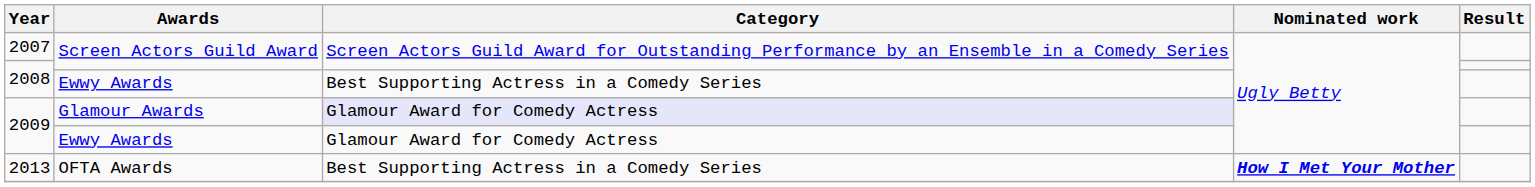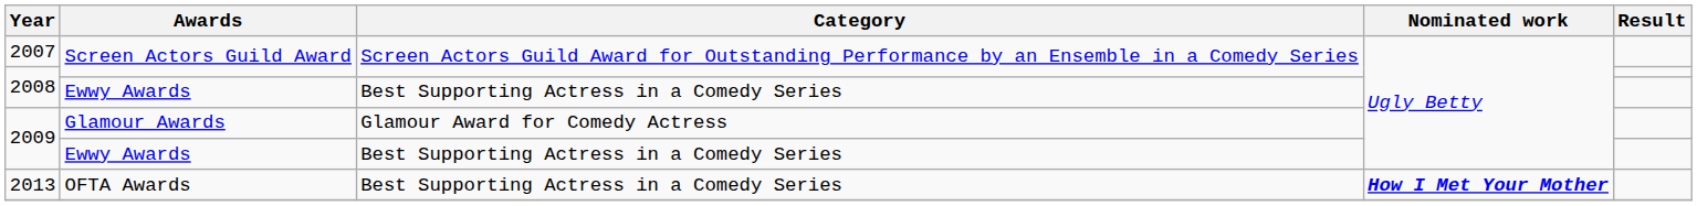 <table class="wikitable sortable">
 <tr>
 <th>Year</th>
 <th>Awards</th>
 <th>Category</th>
 <th>Nominated work</th>
 <th>Result</th>
 </tr>
 <tr>
 <td>2007</td>
 <td rowspan="2"><a href='#'>Screen Actors Guild Award</a></td>
 <td rowspan="2"><a href='#'>Screen Actors Guild Award for Outstanding Performance by an Ensemble in a Comedy Series</a></td>
 <td rowspan="5"><em><a href='#'>Ugly Betty</a></em></td>
 <td></td>
 </tr>
 <tr>
 <td rowspan="2">2008</td>
 <td></td>
 </tr>
 <tr>
 <td><a href='#'>Ewwy Awards</a></td>
 <td>Best Supporting Actress in a Comedy Series</td>
 <td></td>
 </tr>
 <tr>
 <td rowspan="2">2009</td>
 <td><a href='#'>Glamour Awards</a></td>
-<td style="background: lavender;">Glamour Award for Comedy Actress</td>
+<td>Glamour Award for Comedy Actress</td>
 <td></td>
 </tr>
 <tr>
 <td><a href='#'>Ewwy Awards</a></td>
-<td>Glamour Award for Comedy Actress</td>
+<td>Best Supporting Actress in a Comedy Series</td>
 <td></td>
 </tr>
 <tr>
 <td>2013</td>
 <td>OFTA Awards</td>
 <td>Best Supporting Actress in a Comedy Series</td>
 <td><strong><em><a href='#'>How I Met Your Mother</a></em></strong></td>
 <td></td>
 </tr>
 <tr>
 </tr>
 </table>
